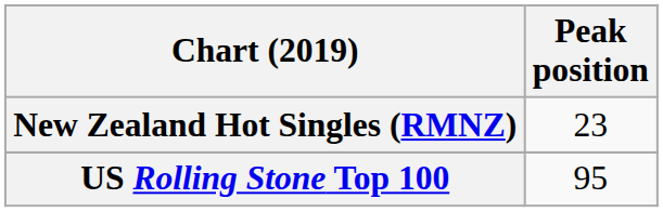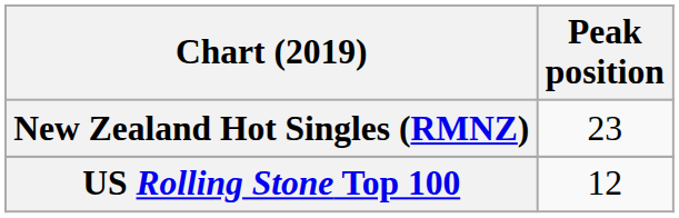 <table class="wikitable sortable plainrowheaders" style="text-align:center">
 <tr>
 <th scope="col">Chart (2019)</th>
 <th scope="col">Peak<br>position</th>
 </tr>
 <tr>
 <th scope="row">New Zealand Hot Singles (<a href='#'>RMNZ</a>)</th>
 <td>23</td>
 </tr>
 <tr>
 </tr>
 <tr>
 </tr>
 <tr>
 <th scope="row">US <a href='#'><em>Rolling Stone</em> Top 100</a></th>
-<td>95</td>
+<td>12</td>
 </tr>
 </table>
